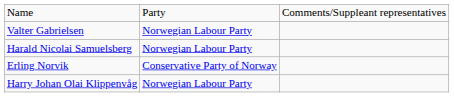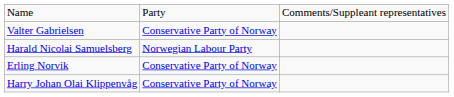 <table class="wikitable">
 <tr>
 <td>Name</td>
 <td>Party</td>
 <td>Comments/Suppleant representatives</td>
 </tr>
 <tr>
 <td><a href='#'>Valter Gabrielsen</a></td>
-<td><a href='#'>Norwegian Labour Party</a></td>
+<td><a href='#'>Conservative Party of Norway</a></td>
 <td></td>
 </tr>
 <tr>
 <td><a href='#'>Harald Nicolai Samuelsberg</a></td>
 <td><a href='#'>Norwegian Labour Party</a></td>
 <td></td>
 </tr>
 <tr>
 <td><a href='#'>Erling Norvik</a></td>
 <td><a href='#'>Conservative Party of Norway</a></td>
 <td></td>
 </tr>
 <tr>
 <td><a href='#'>Harry Johan Olai Klippenvåg</a></td>
-<td><a href='#'>Norwegian Labour Party</a></td>
+<td><a href='#'>Conservative Party of Norway</a></td>
 <td></td>
 </tr>
 </table>
